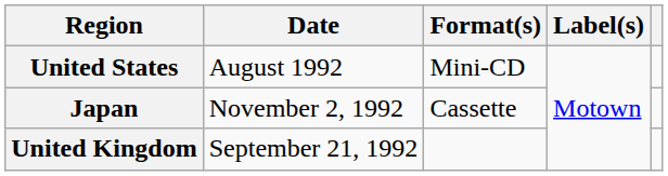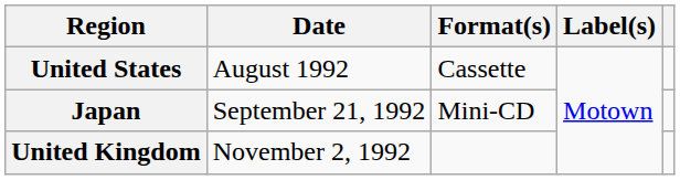 <table class="wikitable plainrowheaders">
 <tr>
 <th scope="col">Region</th>
 <th scope="col">Date</th>
 <th scope="col">Format(s)</th>
 <th scope="col">Label(s)</th>
 <th scope="col"></th>
 </tr>
 <tr>
 <th scope="row">United States</th>
 <td>August 1992</td>
-<td>Mini-CD</td>
+<td>Cassette</td>
 <td rowspan="3"><a href='#'>Motown</a></td>
 <td></td>
 </tr>
 <tr>
 <th scope="row">Japan</th>
-<td>November 2, 1992</td>
-<td>Cassette</td>
+<td>September 21, 1992</td>
+<td>Mini-CD</td>
 <td></td>
 </tr>
 <tr>
 <th scope="row">United Kingdom</th>
-<td>September 21, 1992</td>
+<td>November 2, 1992</td>
 <td></td>
 <td></td>
 </tr>
 </table>
